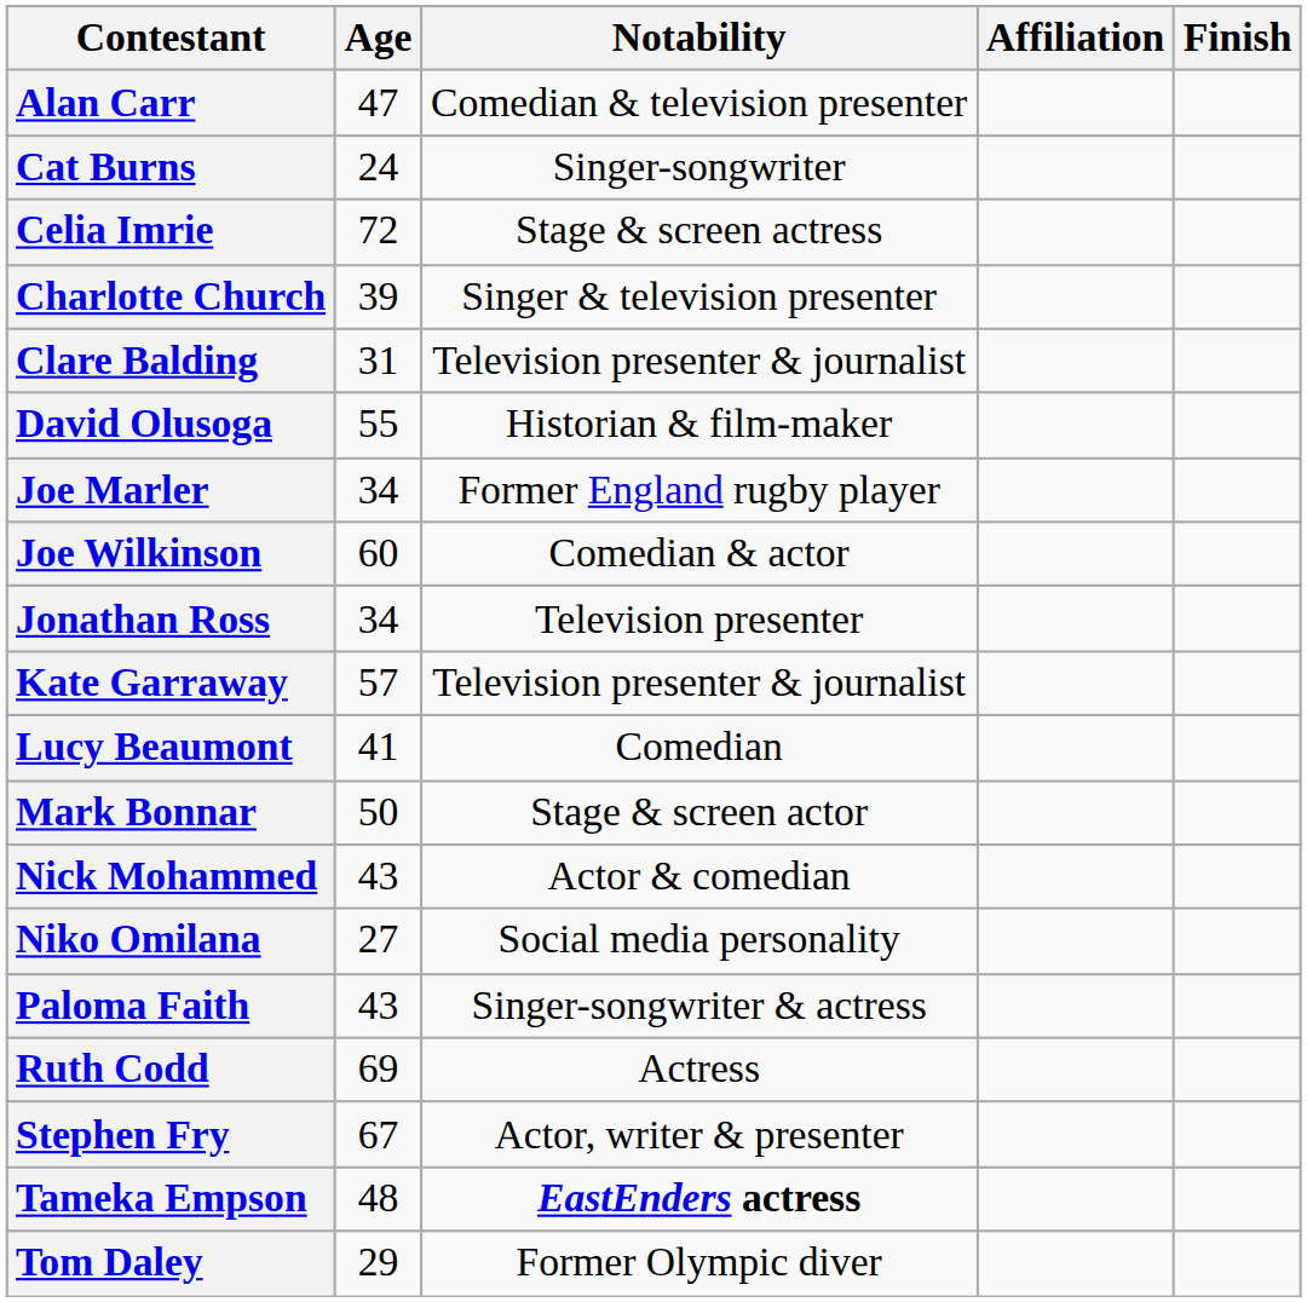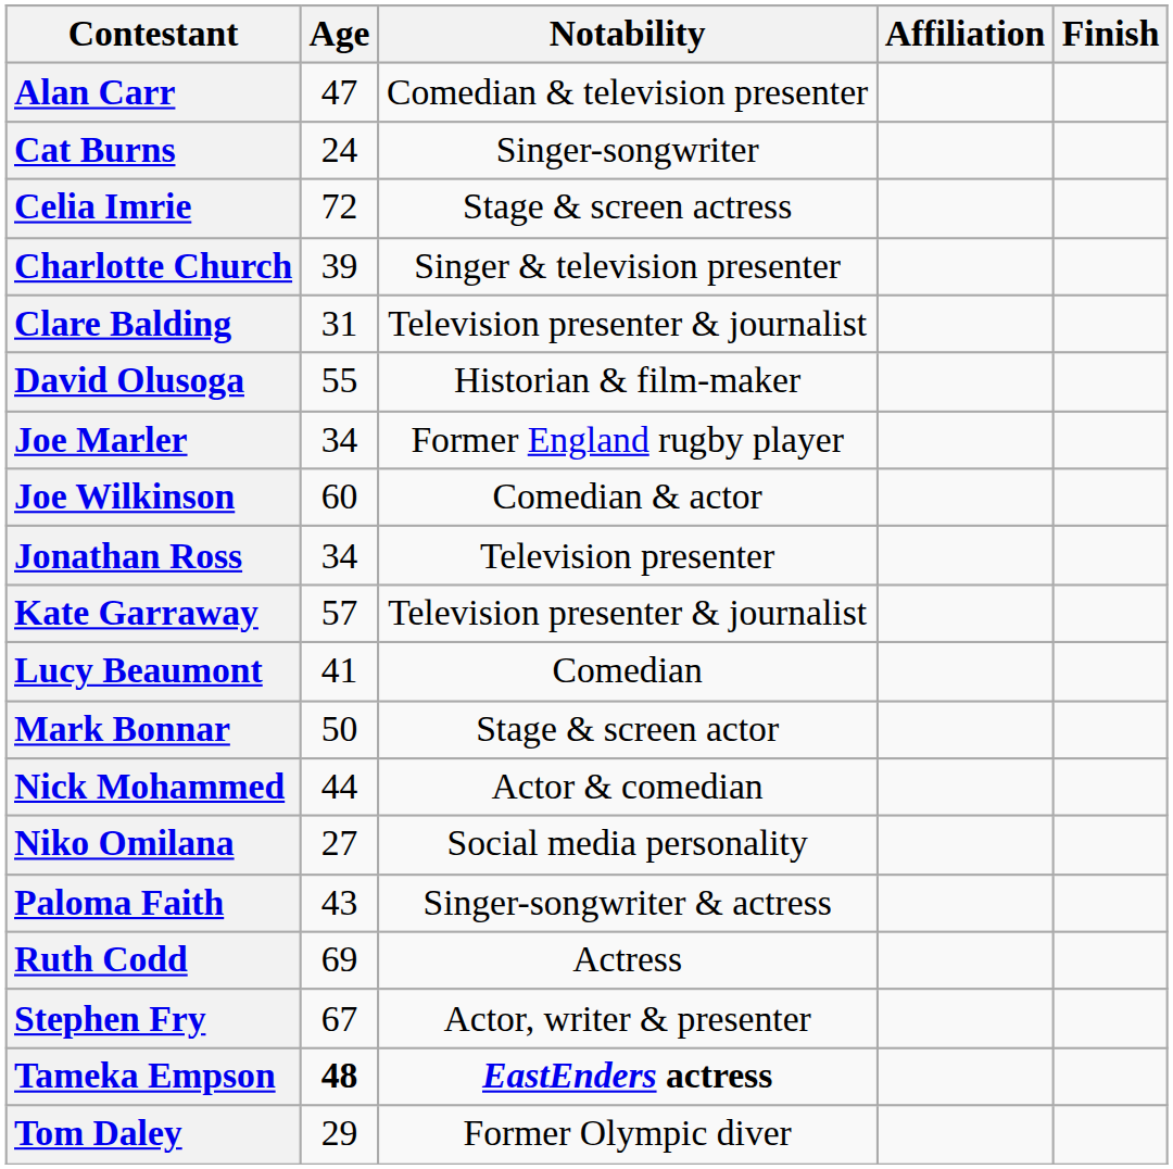 <table class="wikitable sortable" style="margin:auto; text-align:center">
 <tr>
 <th rowspan="2" scope="col">Contestant</th>
 <th rowspan="2" scope="col">Age</th>
 <th rowspan="2" scope="col">Notability</th>
 <th rowspan="2">Affiliation</th>
 <th rowspan="2">Finish</th>
 </tr>
 <tr>
 </tr>
 <tr>
 <th style="text-align:left"><a href='#'>Alan Carr</a></th>
 <td>47</td>
 <td>Comedian & television presenter</td>
 <td></td>
 <td></td>
 </tr>
 <tr>
 <th style="text-align:left"><a href='#'>Cat Burns</a></th>
 <td>24</td>
 <td>Singer-songwriter</td>
 <td></td>
 <td></td>
 </tr>
 <tr>
 <th style="text-align:left"><a href='#'>Celia Imrie</a></th>
 <td>72</td>
 <td>Stage & screen actress</td>
 <td></td>
 <td></td>
 </tr>
 <tr>
 <th style="text-align:left"><a href='#'>Charlotte Church</a></th>
 <td>39</td>
 <td>Singer & television presenter</td>
 <td></td>
 <td></td>
 </tr>
 <tr>
 <th style="text-align:left"><a href='#'>Clare Balding</a></th>
 <td>31</td>
 <td>Television presenter & journalist</td>
 <td></td>
 <td></td>
 </tr>
 <tr>
 <th style="text-align:left"><a href='#'>David Olusoga</a></th>
 <td>55</td>
 <td>Historian & film-maker</td>
 <td></td>
 <td></td>
 </tr>
 <tr>
 <th style="text-align:left"><a href='#'>Joe Marler</a></th>
 <td>34</td>
 <td>Former <a href='#'>England</a> rugby player</td>
 <td></td>
 <td></td>
 </tr>
 <tr>
 <th style="text-align:left"><a href='#'>Joe Wilkinson</a></th>
 <td>60</td>
 <td>Comedian & actor</td>
 <td></td>
 <td></td>
 </tr>
 <tr>
 <th style="text-align:left"><a href='#'>Jonathan Ross</a></th>
 <td>34</td>
 <td>Television presenter</td>
 <td></td>
 <td></td>
 </tr>
 <tr>
 <th style="text-align:left"><a href='#'>Kate Garraway</a></th>
 <td>57</td>
 <td>Television presenter & journalist</td>
 <td></td>
 <td></td>
 </tr>
 <tr>
 <th style="text-align:left"><a href='#'>Lucy Beaumont</a></th>
 <td>41</td>
 <td>Comedian</td>
 <td></td>
 <td></td>
 </tr>
 <tr>
 <th style="text-align:left"><a href='#'>Mark Bonnar</a></th>
 <td>50</td>
 <td>Stage & screen actor</td>
 <td></td>
 <td></td>
 </tr>
 <tr>
 <th style="text-align:left"><a href='#'>Nick Mohammed</a></th>
-<td>43</td>
+<td>44</td>
 <td>Actor & comedian</td>
 <td></td>
 <td></td>
 </tr>
 <tr>
 <th style="text-align:left"><a href='#'>Niko Omilana</a></th>
 <td>27</td>
 <td>Social media personality</td>
 <td></td>
 <td></td>
 </tr>
 <tr>
 <th style="text-align:left"><a href='#'>Paloma Faith</a></th>
 <td>43</td>
 <td>Singer-songwriter & actress</td>
 <td></td>
 <td></td>
 </tr>
 <tr>
 <th style="text-align:left"><a href='#'>Ruth Codd</a></th>
 <td>69</td>
 <td>Actress</td>
 <td></td>
 <td></td>
 </tr>
 <tr>
 <th style="text-align:left"><a href='#'>Stephen Fry</a></th>
 <td>67</td>
 <td>Actor, writer & presenter</td>
 <td></td>
 <td></td>
 </tr>
 <tr>
 <th style="text-align:left"><a href='#'>Tameka Empson</a></th>
-<td>48</td>
+<td><strong>48</strong></td>
 <td><strong><em><a href='#'>EastEnders</a></em> actress</strong></td>
 <td></td>
 <td></td>
 </tr>
 <tr>
 <th style="text-align:left"><a href='#'>Tom Daley</a></th>
 <td>29</td>
 <td>Former Olympic diver</td>
 <td></td>
 <td></td>
 </tr>
 <tr>
 </tr>
 </table>
